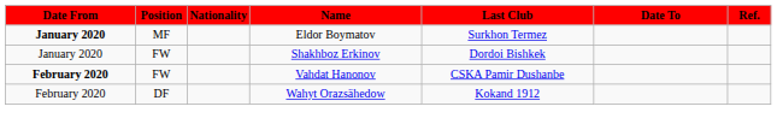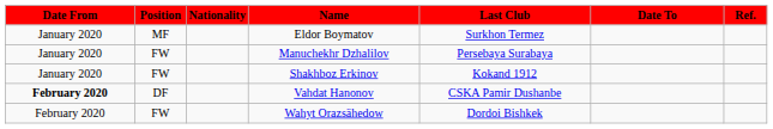 <table class="wikitable"  style="text-align:center; font-size:90%; ">
 <tr>
 <th style="background:#FF0000; color:#000000; width:150px;">Date From</th>
 <th style="background:#FF0000; color:#000000; width:55px;">Position</th>
 <th style="background:#FF0000; color:#000000; width:55px;">Nationality</th>
 <th style="background:#FF0000; color:#000000; width:200px;">Name</th>
 <th style="background:#FF0000; color:#000000; width:200px;">Last Club</th>
 <th style="background:#FF0000; color:#000000; width:155px;">Date To</th>
 <th style="background:#FF0000; color:#000000; width:45px;">Ref.</th>
 </tr>
 <tr>
-<td><strong>January 2020</strong></td>
+<td>January 2020</td>
 <td>MF</td>
 <td></td>
 <td>Eldor Boymatov</td>
 <td><a href='#'>Surkhon Termez</a></td>
 <td></td>
 <td></td>
 </tr>
 <tr>
 <td>January 2020</td>
 <td>FW</td>
 <td></td>
+<td><a href='#'>Manuchekhr Dzhalilov</a></td>
+<td><a href='#'>Persebaya Surabaya</a></td>
+<td></td>
+<td></td>
+</tr>
+<tr>
+<td>January 2020</td>
+<td>FW</td>
+<td></td>
 <td><a href='#'>Shakhboz Erkinov</a></td>
-<td><a href='#'>Dordoi Bishkek</a></td>
+<td><a href='#'>Kokand 1912</a></td>
 <td></td>
 <td></td>
 </tr>
 <tr>
 <td><strong>February 2020</strong></td>
-<td>FW</td>
+<td>DF</td>
 <td></td>
 <td><a href='#'>Vahdat Hanonov</a></td>
 <td><a href='#'>CSKA Pamir Dushanbe</a></td>
 <td></td>
 <td></td>
 </tr>
 <tr>
 <td>February 2020</td>
-<td>DF</td>
+<td>FW</td>
 <td></td>
 <td><a href='#'>Wahyt Orazsähedow</a></td>
-<td><a href='#'>Kokand 1912</a></td>
+<td><a href='#'>Dordoi Bishkek</a></td>
 <td></td>
 <td></td>
 </tr>
 </table>
